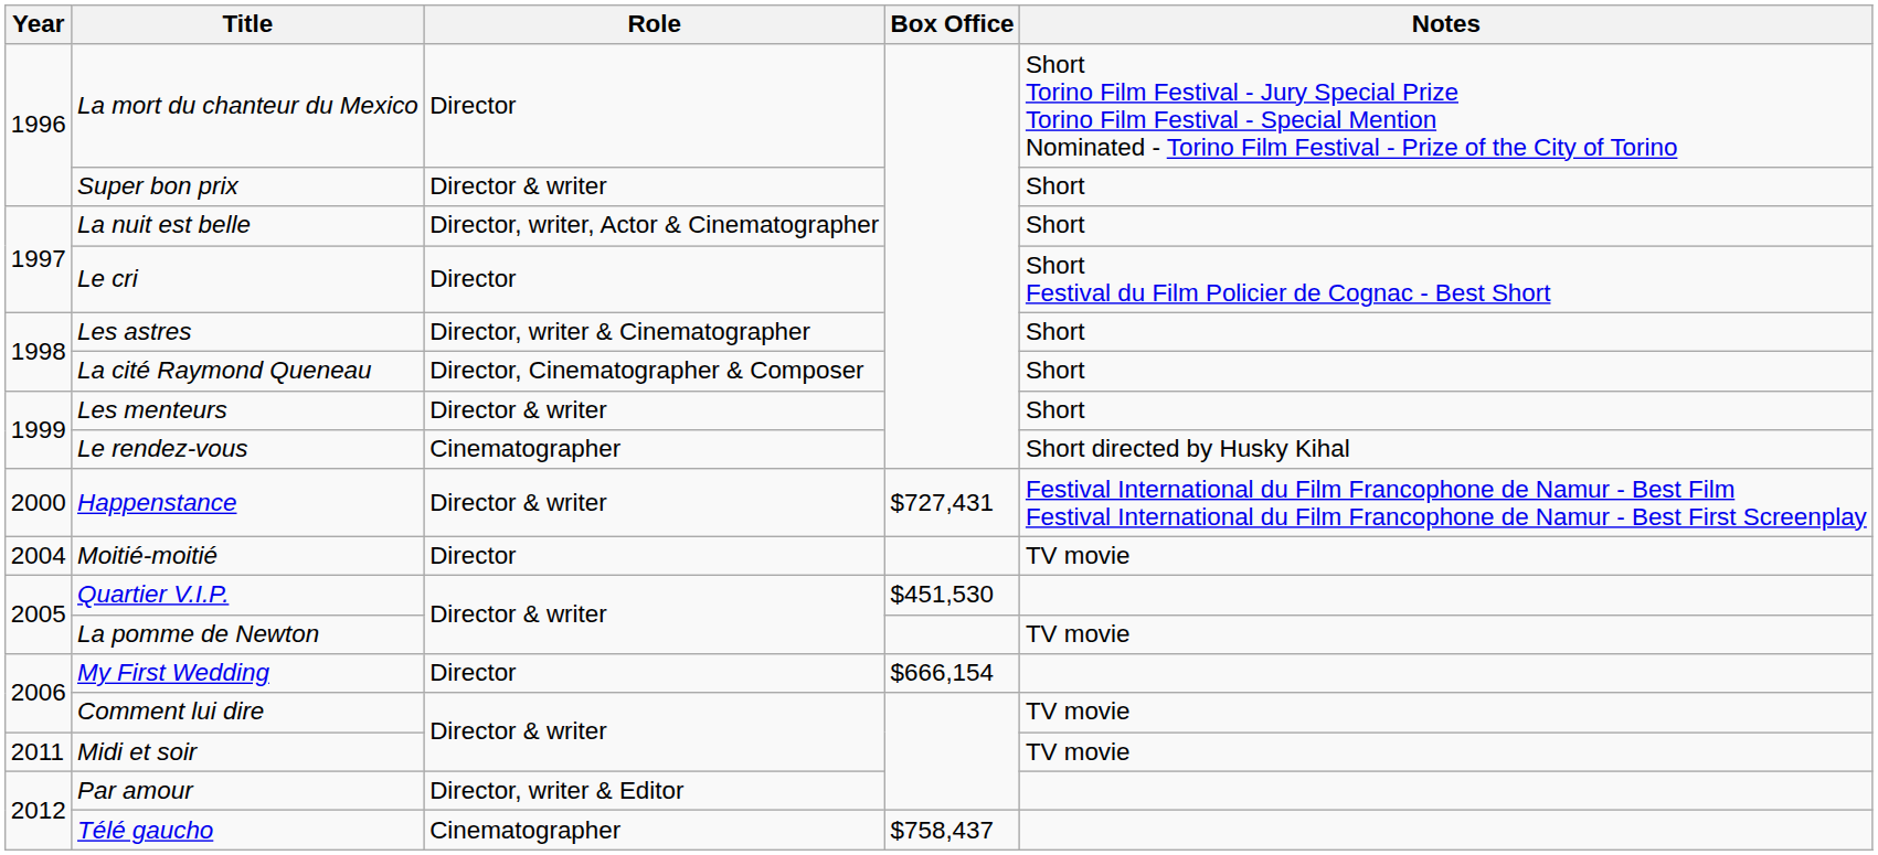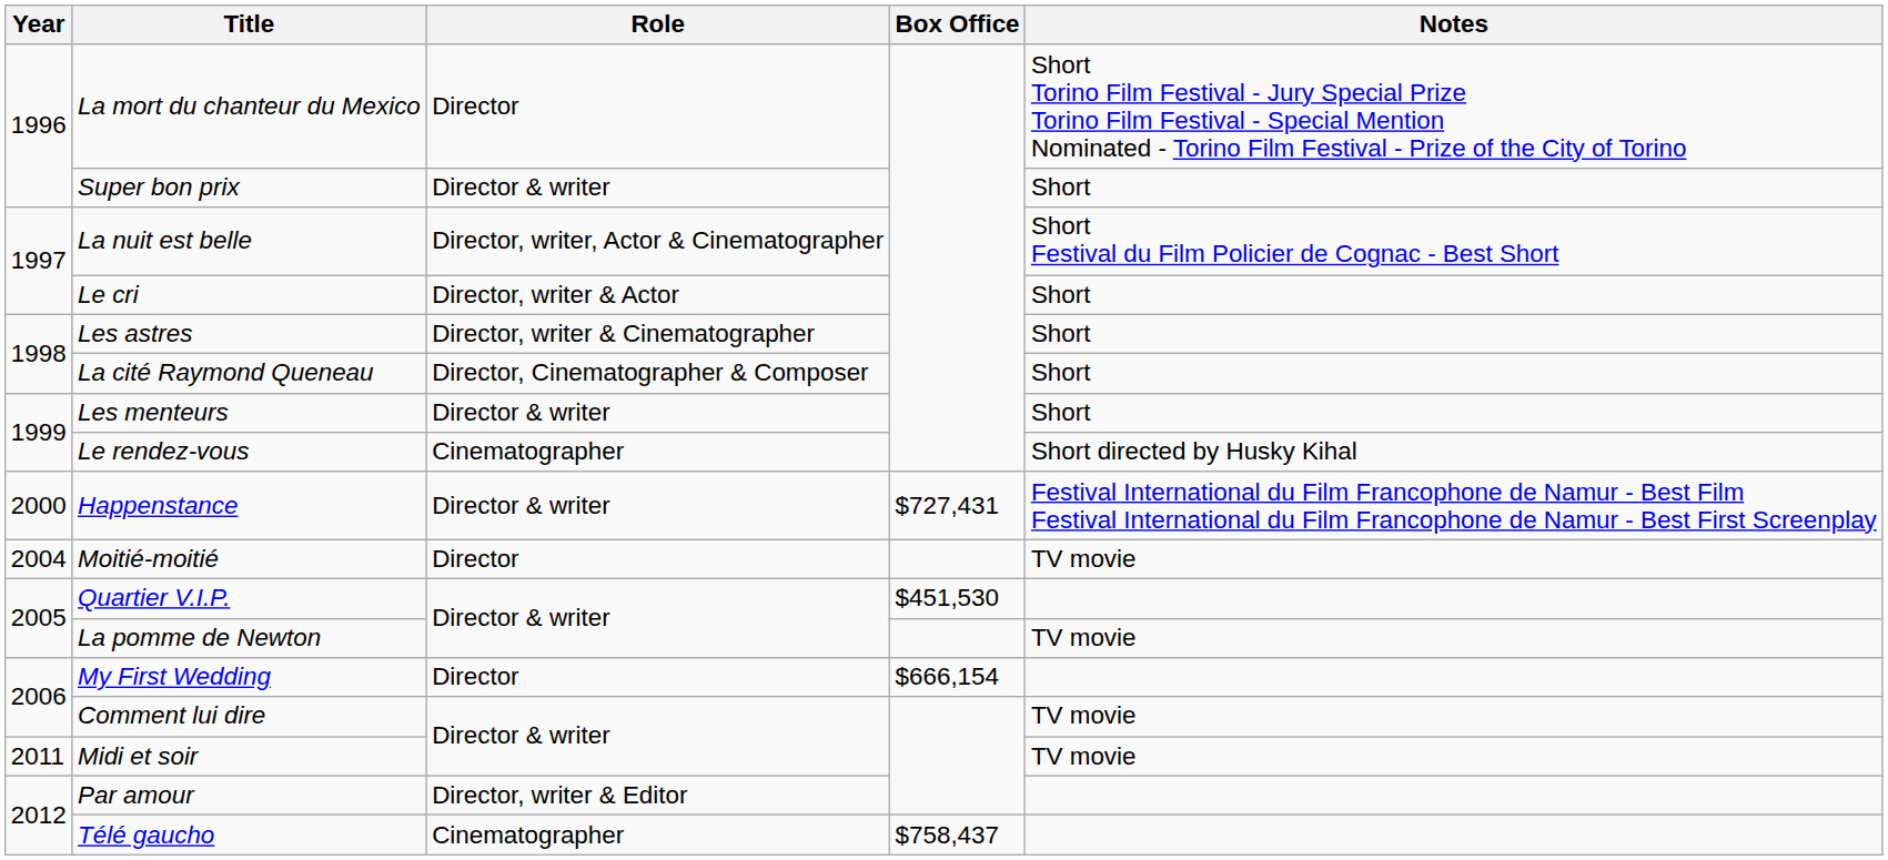 <table class="wikitable sortable">
 <tr>
 <th>Year</th>
 <th>Title</th>
 <th>Role</th>
 <th>Box Office</th>
 <th class="unsortable">Notes</th>
 </tr>
 <tr>
 <td rowspan=2>1996</td>
 <td><em>La mort du chanteur du Mexico</em></td>
 <td>Director</td>
 <td rowspan=8></td>
 <td>Short<br><a href='#'>Torino Film Festival - Jury Special Prize</a><br><a href='#'>Torino Film Festival - Special Mention</a><br>Nominated - <a href='#'>Torino Film Festival - Prize of the City of Torino</a></td>
 </tr>
 <tr>
 <td><em>Super bon prix</em></td>
 <td>Director & writer</td>
 <td>Short</td>
 </tr>
 <tr>
 <td rowspan=2>1997</td>
 <td><em>La nuit est belle</em></td>
 <td>Director, writer, Actor & Cinematographer</td>
-<td>Short</td>
+<td>Short<br><a href='#'>Festival du Film Policier de Cognac - Best Short</a></td>
 </tr>
 <tr>
 <td><em>Le cri</em></td>
-<td>Director</td>
-<td>Short<br><a href='#'>Festival du Film Policier de Cognac - Best Short</a></td>
+<td>Director, writer & Actor</td>
+<td>Short</td>
 </tr>
 <tr>
 <td rowspan=2>1998</td>
 <td><em>Les astres</em></td>
 <td>Director, writer & Cinematographer</td>
 <td>Short</td>
 </tr>
 <tr>
 <td><em>La cité Raymond Queneau</em></td>
 <td>Director, Cinematographer & Composer</td>
 <td>Short</td>
 </tr>
 <tr>
 <td rowspan=2>1999</td>
 <td><em>Les menteurs</em></td>
 <td>Director & writer</td>
 <td>Short</td>
 </tr>
 <tr>
 <td><em>Le rendez-vous</em></td>
 <td>Cinematographer</td>
 <td>Short directed by Husky Kihal</td>
 </tr>
 <tr>
 <td rowspan=1>2000</td>
 <td><em><a href='#'>Happenstance</a></em></td>
 <td>Director & writer</td>
 <td>$727,431</td>
 <td><a href='#'>Festival International du Film Francophone de Namur - Best Film</a><br><a href='#'>Festival International du Film Francophone de Namur - Best First Screenplay</a></td>
 </tr>
 <tr>
 <td rowspan=1>2004</td>
 <td><em>Moitié-moitié</em></td>
 <td>Director</td>
 <td></td>
 <td>TV movie</td>
 </tr>
 <tr>
 <td rowspan=2>2005</td>
 <td><em><a href='#'>Quartier V.I.P.</a></em></td>
 <td rowspan=2>Director & writer</td>
 <td>$451,530</td>
 <td></td>
 </tr>
 <tr>
 <td><em>La pomme de Newton</em></td>
 <td></td>
 <td>TV movie</td>
 </tr>
 <tr>
 <td rowspan=2>2006</td>
 <td><em><a href='#'>My First Wedding</a></em></td>
 <td>Director</td>
 <td>$666,154</td>
 <td></td>
 </tr>
 <tr>
 <td><em>Comment lui dire</em></td>
 <td rowspan=2>Director & writer</td>
 <td rowspan=3></td>
 <td>TV movie</td>
 </tr>
 <tr>
 <td rowspan=1>2011</td>
 <td><em>Midi et soir</em></td>
 <td>TV movie</td>
 </tr>
 <tr>
 <td rowspan=2>2012</td>
 <td><em>Par amour</em></td>
 <td>Director, writer & Editor</td>
 <td></td>
 </tr>
 <tr>
 <td><em><a href='#'>Télé gaucho</a></em></td>
 <td>Cinematographer</td>
 <td>$758,437</td>
 <td></td>
 </tr>
 <tr>
 </tr>
 </table>
